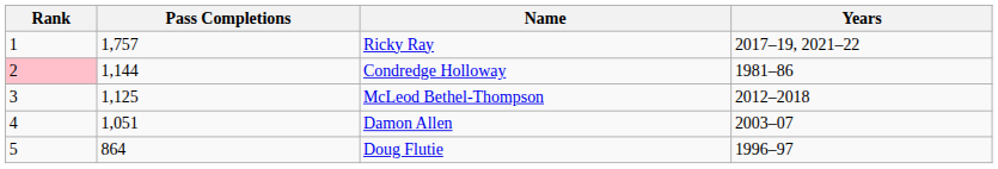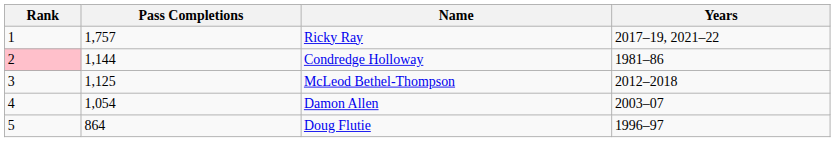 <table class="wikitable" style="width:60%; text-align:left; border-collapse:collapse;">
 <tr>
 <th>Rank</th>
 <th>Pass Completions</th>
 <th>Name</th>
 <th>Years</th>
 </tr>
 <tr>
 <td>1</td>
 <td>1,757</td>
 <td><a href='#'>Ricky Ray</a></td>
 <td>2017–19, 2021–22</td>
 </tr>
 <tr>
 <td style="background: pink;">2</td>
 <td>1,144</td>
 <td><a href='#'>Condredge Holloway</a></td>
 <td>1981–86</td>
 </tr>
 <tr>
 <td>3</td>
 <td>1,125</td>
 <td><a href='#'>McLeod Bethel-Thompson</a></td>
 <td>2012–2018</td>
 </tr>
 <tr>
 <td>4</td>
-<td>1,051</td>
+<td>1,054</td>
 <td><a href='#'>Damon Allen</a></td>
 <td>2003–07</td>
 </tr>
 <tr>
 <td>5</td>
 <td>864</td>
 <td><a href='#'>Doug Flutie</a></td>
 <td>1996–97</td>
 </tr>
 </table>
